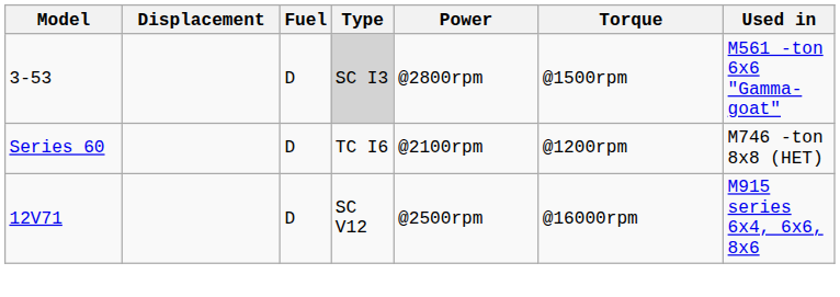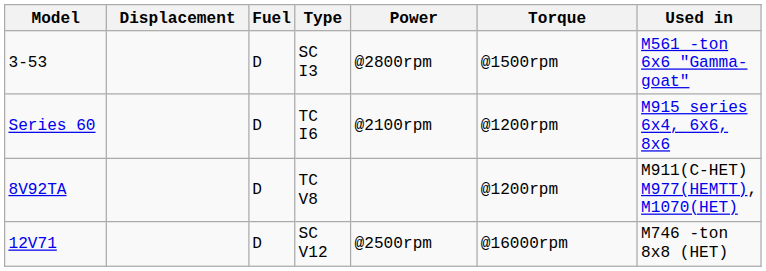 <table class="wikitable">
 <tr>
 <th style="width: 80px;">Model</th>
 <th style="width: 110px;">Displacement</th>
 <th style="width: 30px;">Fuel</th>
 <th style="width: 40px;">Type</th>
 <th style="width: 100px;">Power</th>
 <th style="width: 130px;">Torque</th>
 <th>Used in</th>
 </tr>
 <tr>
 <td>3-53</td>
 <td></td>
 <td>D</td>
-<td style="background: lightgrey;">SC I3</td>
+<td>SC I3</td>
 <td> @2800rpm</td>
 <td> @1500rpm</td>
 <td><a href='#'>M561 -ton 6x6 "Gamma-goat"</a></td>
 </tr>
 <tr>
 <td><a href='#'>Series 60</a></td>
 <td></td>
 <td>D</td>
 <td>TC I6</td>
 <td> @2100rpm</td>
 <td> @1200rpm</td>
-<td>M746 -ton 8x8 (HET)</td>
+<td><a href='#'>M915 series 6x4, 6x6, 8x6</a></td>
+</tr>
+<tr>
+<td><a href='#'>8V92TA</a></td>
+<td></td>
+<td>D</td>
+<td>TC V8</td>
+<td></td>
+<td> @1200rpm</td>
+<td>M911(C-HET) <a href='#'>M977(HEMTT)</a>, <a href='#'>M1070(HET)</a></td>
 </tr>
 <tr>
 <td><a href='#'>12V71</a></td>
 <td></td>
 <td>D</td>
 <td>SC V12</td>
 <td> @2500rpm</td>
 <td> @16000rpm</td>
-<td><a href='#'>M915 series 6x4, 6x6, 8x6</a></td>
+<td>M746 -ton 8x8 (HET)</td>
 </tr>
 </table>
